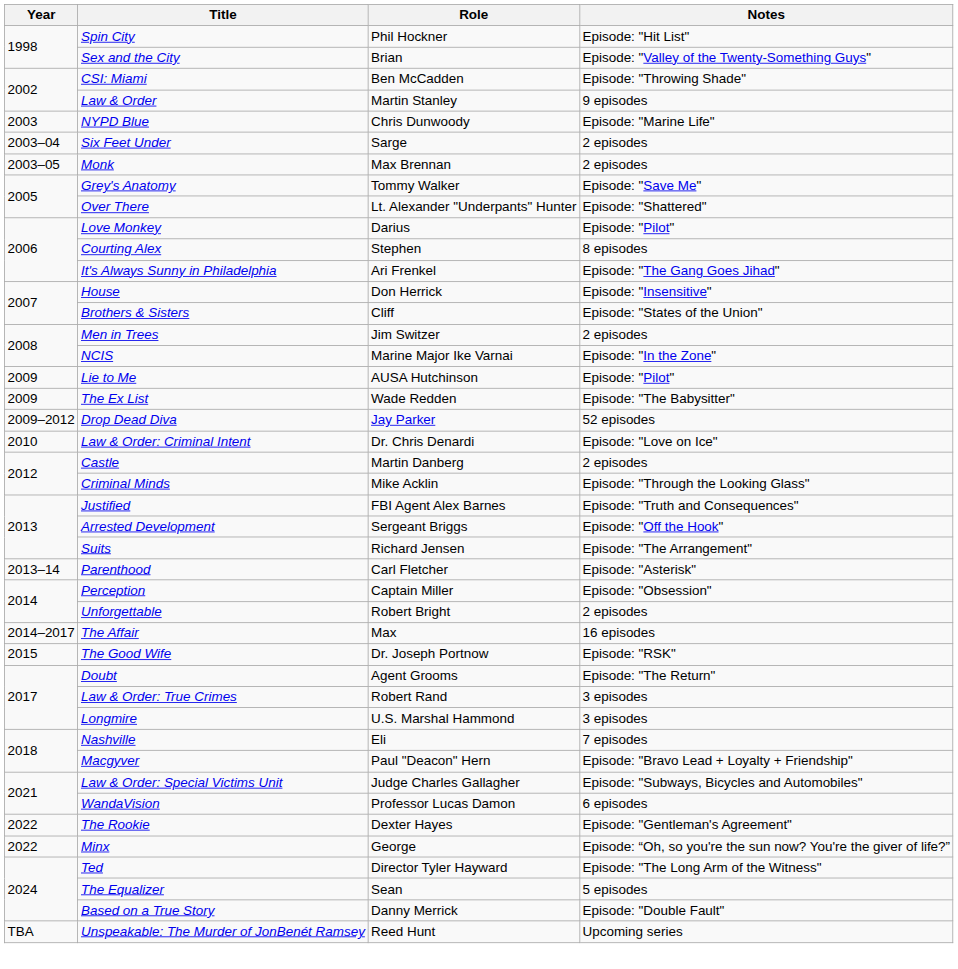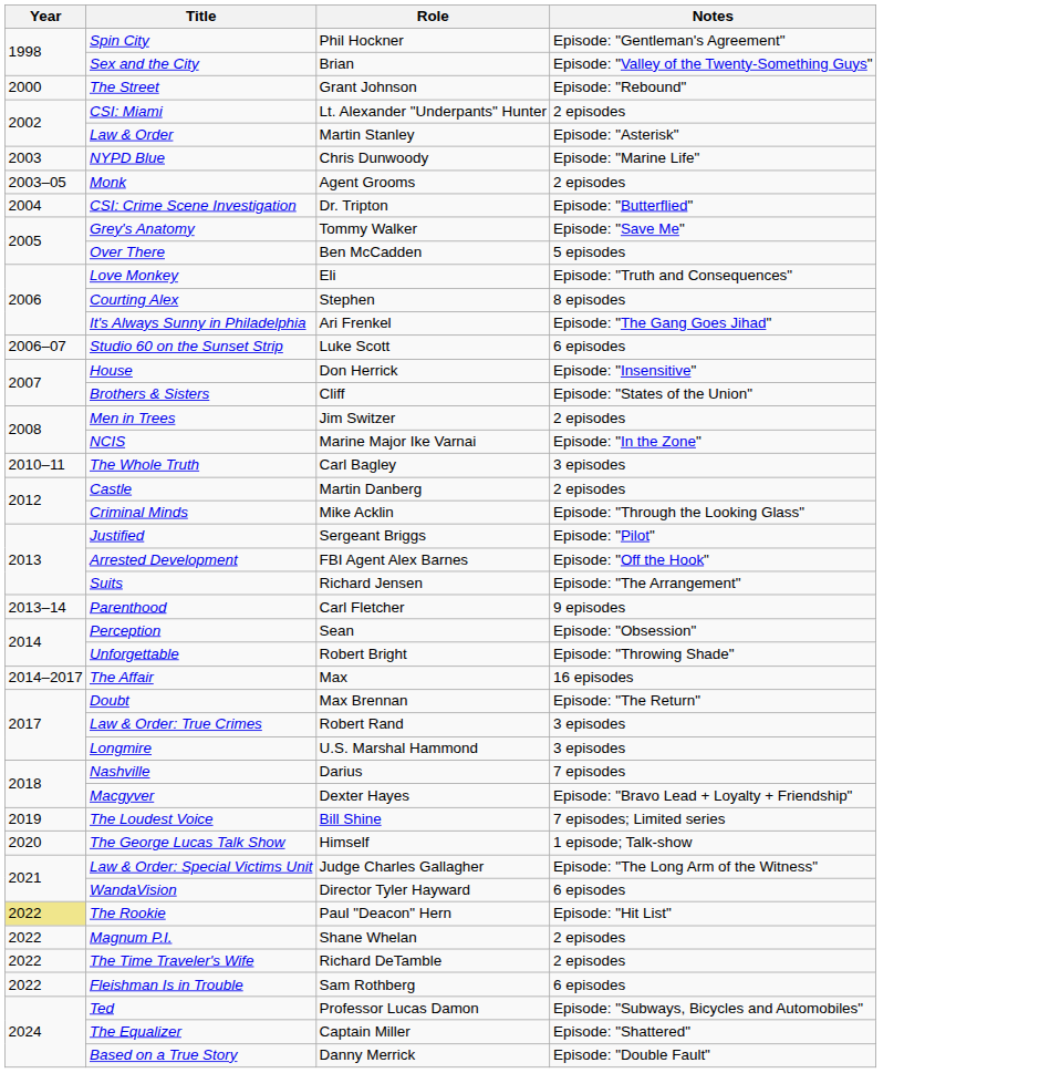 <table class="wikitable">
 <tr>
 <th>Year</th>
 <th>Title</th>
 <th>Role</th>
 <th>Notes</th>
 </tr>
 <tr>
 <td rowspan="2">1998</td>
 <td><em><a href='#'>Spin City</a></em></td>
 <td>Phil Hockner</td>
-<td>Episode: "Hit List"</td>
+<td>Episode: "Gentleman's Agreement"</td>
 </tr>
 <tr>
 <td><em><a href='#'>Sex and the City</a></em></td>
 <td>Brian</td>
 <td>Episode: "<a href='#'>Valley of the Twenty-Something Guys</a>"</td>
 </tr>
 <tr>
+<td>2000</td>
+<td><em><a href='#'>The Street</a></em></td>
+<td>Grant Johnson</td>
+<td>Episode: "Rebound"</td>
+</tr>
+<tr>
 <td rowspan="2">2002</td>
 <td><em><a href='#'>CSI: Miami</a></em></td>
-<td>Ben McCadden</td>
-<td>Episode: "Throwing Shade"</td>
+<td>Lt. Alexander "Underpants" Hunter</td>
+<td>2 episodes</td>
 </tr>
 <tr>
 <td><em><a href='#'>Law & Order</a></em></td>
 <td>Martin Stanley</td>
-<td>9 episodes</td>
+<td>Episode: "Asterisk"</td>
 </tr>
 <tr>
 <td>2003</td>
 <td><em><a href='#'>NYPD Blue</a></em></td>
 <td>Chris Dunwoody</td>
 <td>Episode: "Marine Life"</td>
 </tr>
 <tr>
-<td>2003–04</td>
-<td><em><a href='#'>Six Feet Under</a></em></td>
-<td>Sarge</td>
+<td>2003–05</td>
+<td><em><a href='#'>Monk</a></em></td>
+<td>Agent Grooms</td>
 <td>2 episodes</td>
 </tr>
 <tr>
-<td>2003–05</td>
-<td><em><a href='#'>Monk</a></em></td>
-<td>Max Brennan</td>
-<td>2 episodes</td>
+<td>2004</td>
+<td><em><a href='#'>CSI: Crime Scene Investigation</a></em></td>
+<td>Dr. Tripton</td>
+<td>Episode: "<a href='#'>Butterflied</a>"</td>
 </tr>
 <tr>
 <td rowspan="2">2005</td>
 <td><em><a href='#'>Grey's Anatomy</a></em></td>
 <td>Tommy Walker</td>
 <td>Episode: "<a href='#'>Save Me</a>"</td>
 </tr>
 <tr>
 <td><em><a href='#'>Over There</a></em></td>
-<td>Lt. Alexander "Underpants" Hunter</td>
-<td>Episode: "Shattered"</td>
+<td>Ben McCadden</td>
+<td>5 episodes</td>
 </tr>
 <tr>
 <td rowspan="3">2006</td>
 <td><em><a href='#'>Love Monkey</a></em></td>
-<td>Darius</td>
-<td>Episode: "<a href='#'>Pilot</a>"</td>
+<td>Eli</td>
+<td>Episode: "Truth and Consequences"</td>
 </tr>
 <tr>
 <td><em><a href='#'>Courting Alex</a></em></td>
 <td>Stephen</td>
 <td>8 episodes</td>
 </tr>
 <tr>
 <td><em><a href='#'>It's Always Sunny in Philadelphia</a></em></td>
 <td>Ari Frenkel</td>
 <td>Episode: "<a href='#'>The Gang Goes Jihad</a>"</td>
+</tr>
+<tr>
+<td>2006–07</td>
+<td><em><a href='#'>Studio 60 on the Sunset Strip</a></em></td>
+<td>Luke Scott</td>
+<td>6 episodes</td>
 </tr>
 <tr>
 <td rowspan="2">2007</td>
 <td><em><a href='#'>House</a></em></td>
 <td>Don Herrick</td>
 <td>Episode: "<a href='#'>Insensitive</a>"</td>
 </tr>
 <tr>
 <td><em><a href='#'>Brothers & Sisters</a></em></td>
 <td>Cliff</td>
 <td>Episode: "States of the Union"</td>
 </tr>
 <tr>
 <td rowspan="2">2008</td>
 <td><em><a href='#'>Men in Trees</a></em></td>
 <td>Jim Switzer</td>
 <td>2 episodes</td>
 </tr>
 <tr>
 <td><em><a href='#'>NCIS</a></em></td>
 <td>Marine Major Ike Varnai</td>
 <td>Episode: "<a href='#'>In the Zone</a>"</td>
 </tr>
 <tr>
-<td>2009</td>
-<td><em><a href='#'>Lie to Me</a></em></td>
-<td>AUSA Hutchinson</td>
-<td>Episode: "<a href='#'>Pilot</a>"</td>
-</tr>
-<tr>
-<td>2009</td>
-<td><em><a href='#'>The Ex List</a></em></td>
-<td>Wade Redden</td>
-<td>Episode: "The Babysitter"</td>
-</tr>
-<tr>
-<td>2009–2012</td>
-<td><em><a href='#'>Drop Dead Diva</a></em></td>
-<td><a href='#'>Jay Parker</a></td>
-<td>52 episodes</td>
-</tr>
-<tr>
-<td>2010</td>
-<td><em><a href='#'>Law & Order: Criminal Intent</a></em></td>
-<td>Dr. Chris Denardi</td>
-<td>Episode: "Love on Ice"</td>
+<td>2010–11</td>
+<td><em><a href='#'>The Whole Truth</a></em></td>
+<td>Carl Bagley</td>
+<td>3 episodes</td>
 </tr>
 <tr>
 <td rowspan="2">2012</td>
 <td><em><a href='#'>Castle</a></em></td>
 <td>Martin Danberg</td>
 <td>2 episodes</td>
 </tr>
 <tr>
 <td><em><a href='#'>Criminal Minds</a></em></td>
 <td>Mike Acklin</td>
 <td>Episode: "Through the Looking Glass"</td>
 </tr>
 <tr>
 <td rowspan="3">2013</td>
 <td><em><a href='#'>Justified</a></em></td>
-<td>FBI Agent Alex Barnes</td>
-<td>Episode: "Truth and Consequences"</td>
+<td>Sergeant Briggs</td>
+<td>Episode: "<a href='#'>Pilot</a>"</td>
 </tr>
 <tr>
 <td><em><a href='#'>Arrested Development</a></em></td>
-<td>Sergeant Briggs</td>
+<td>FBI Agent Alex Barnes</td>
 <td>Episode: "<a href='#'>Off the Hook</a>"</td>
 </tr>
 <tr>
 <td><em><a href='#'>Suits</a></em></td>
 <td>Richard Jensen</td>
 <td>Episode: "The Arrangement"</td>
 </tr>
 <tr>
 <td>2013–14</td>
 <td><em><a href='#'>Parenthood</a></em></td>
 <td>Carl Fletcher</td>
-<td>Episode: "Asterisk"</td>
+<td>9 episodes</td>
 </tr>
 <tr>
 <td rowspan="2">2014</td>
 <td><em><a href='#'>Perception</a></em></td>
-<td>Captain Miller</td>
+<td>Sean</td>
 <td>Episode: "Obsession"</td>
 </tr>
 <tr>
 <td><em><a href='#'>Unforgettable</a></em></td>
 <td>Robert Bright</td>
-<td>2 episodes</td>
+<td>Episode: "Throwing Shade"</td>
 </tr>
 <tr>
 <td>2014–2017</td>
 <td><em><a href='#'>The Affair</a></em></td>
 <td>Max</td>
 <td>16 episodes</td>
 </tr>
 <tr>
-<td>2015</td>
-<td><em><a href='#'>The Good Wife</a></em></td>
-<td>Dr. Joseph Portnow</td>
-<td>Episode: "RSK"</td>
-</tr>
-<tr>
 <td rowspan="3">2017</td>
 <td><em><a href='#'>Doubt</a></em></td>
-<td>Agent Grooms</td>
+<td>Max Brennan</td>
 <td>Episode: "The Return"</td>
 </tr>
 <tr>
 <td><em><a href='#'>Law & Order: True Crimes</a></em></td>
 <td>Robert Rand</td>
 <td>3 episodes</td>
 </tr>
 <tr>
 <td><em><a href='#'>Longmire</a></em></td>
 <td>U.S. Marshal Hammond</td>
 <td>3 episodes</td>
 </tr>
 <tr>
 <td rowspan="2">2018</td>
 <td><em><a href='#'>Nashville</a></em></td>
-<td>Eli</td>
+<td>Darius</td>
 <td>7 episodes</td>
 </tr>
 <tr>
 <td><em><a href='#'>Macgyver</a></em></td>
-<td>Paul "Deacon" Hern</td>
+<td>Dexter Hayes</td>
 <td>Episode: "Bravo Lead + Loyalty + Friendship"</td>
+</tr>
+<tr>
+<td>2019</td>
+<td><em><a href='#'>The Loudest Voice</a></em></td>
+<td><a href='#'>Bill Shine</a></td>
+<td>7 episodes; Limited series</td>
+</tr>
+<tr>
+<td>2020</td>
+<td><em><a href='#'>The George Lucas Talk Show</a></em></td>
+<td>Himself</td>
+<td>1 episode; Talk-show</td>
 </tr>
 <tr>
 <td rowspan="2">2021</td>
 <td><em><a href='#'>Law & Order: Special Victims Unit</a></em></td>
 <td>Judge Charles Gallagher</td>
-<td>Episode: "Subways, Bicycles and Automobiles"</td>
+<td>Episode: "The Long Arm of the Witness"</td>
 </tr>
 <tr>
 <td><em><a href='#'>WandaVision</a></em></td>
-<td>Professor Lucas Damon</td>
+<td>Director Tyler Hayward</td>
 <td>6 episodes</td>
 </tr>
 <tr>
-<td>2022</td>
+<td style="background: khaki;">2022</td>
 <td><em><a href='#'>The Rookie</a></em></td>
-<td>Dexter Hayes</td>
-<td>Episode: "Gentleman's Agreement"</td>
+<td>Paul "Deacon" Hern</td>
+<td>Episode: "Hit List"</td>
 </tr>
 <tr>
 <td>2022</td>
-<td><em><a href='#'>Minx</a></em></td>
-<td>George</td>
-<td>Episode: “Oh, so you're the sun now? You're the giver of life?”</td>
+<td><em><a href='#'>Magnum P.I.</a></em></td>
+<td>Shane Whelan</td>
+<td>2 episodes</td>
+</tr>
+<tr>
+<td>2022</td>
+<td><em><a href='#'>The Time Traveler's Wife</a></em></td>
+<td>Richard DeTamble</td>
+<td>2 episodes</td>
+</tr>
+<tr>
+<td>2022</td>
+<td><em><a href='#'>Fleishman Is in Trouble</a></em></td>
+<td>Sam Rothberg</td>
+<td>6 episodes</td>
 </tr>
 <tr>
 <td rowspan="3">2024</td>
 <td><em><a href='#'>Ted</a></em></td>
-<td>Director Tyler Hayward</td>
-<td>Episode: "The Long Arm of the Witness"</td>
+<td>Professor Lucas Damon</td>
+<td>Episode: "Subways, Bicycles and Automobiles"</td>
 </tr>
 <tr>
 <td><em><a href='#'>The Equalizer</a></em></td>
-<td>Sean</td>
-<td>5 episodes</td>
+<td>Captain Miller</td>
+<td>Episode: "Shattered"</td>
 </tr>
 <tr>
 <td><em><a href='#'>Based on a True Story</a></em></td>
 <td>Danny Merrick</td>
 <td>Episode: "Double Fault"</td>
 </tr>
-<tr>
-<td>TBA</td>
-<td><em><a href='#'>Unspeakable: The Murder of JonBenét Ramsey</a></em></td>
-<td>Reed Hunt</td>
-<td>Upcoming series</td>
-</tr>
 </table>
